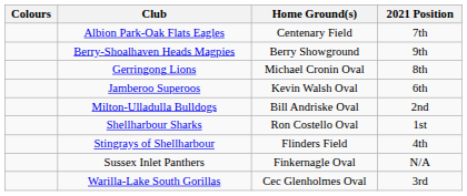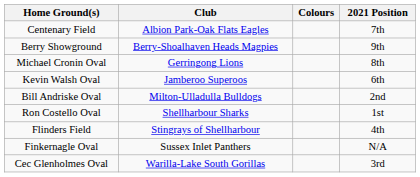 <table class="wikitable" style="width:100%; text-align:center;">
 <tr>
+<th>Home Ground(s)</th>
+<th>Club</th>
 <th>Colours</th>
-<th>Club</th>
-<th>Home Ground(s)</th>
 <th>2021 Position</th>
 </tr>
 <tr>
+<td>Centenary Field</td>
+<td><a href='#'>Albion Park-Oak Flats Eagles</a></td>
 <td></td>
-<td><a href='#'>Albion Park-Oak Flats Eagles</a></td>
-<td>Centenary Field</td>
 <td>7th</td>
 </tr>
 <tr>
+<td>Berry Showground</td>
+<td><a href='#'>Berry-Shoalhaven Heads Magpies</a></td>
 <td></td>
-<td><a href='#'>Berry-Shoalhaven Heads Magpies</a></td>
-<td>Berry Showground</td>
 <td>9th</td>
 </tr>
 <tr>
+<td>Michael Cronin Oval</td>
+<td><a href='#'>Gerringong Lions</a></td>
 <td></td>
-<td><a href='#'>Gerringong Lions</a></td>
-<td>Michael Cronin Oval</td>
 <td>8th</td>
 </tr>
 <tr>
+<td>Kevin Walsh Oval</td>
+<td><a href='#'>Jamberoo Superoos</a></td>
 <td></td>
-<td><a href='#'>Jamberoo Superoos</a></td>
-<td>Kevin Walsh Oval</td>
 <td>6th</td>
 </tr>
 <tr>
+<td>Bill Andriske Oval</td>
+<td><a href='#'>Milton-Ulladulla Bulldogs</a></td>
 <td></td>
-<td><a href='#'>Milton-Ulladulla Bulldogs</a></td>
-<td>Bill Andriske Oval</td>
 <td>2nd</td>
 </tr>
 <tr>
+<td>Ron Costello Oval</td>
+<td><a href='#'>Shellharbour Sharks</a></td>
 <td></td>
-<td><a href='#'>Shellharbour Sharks</a></td>
-<td>Ron Costello Oval</td>
 <td>1st</td>
 </tr>
 <tr>
+<td>Flinders Field</td>
+<td><a href='#'>Stingrays of Shellharbour</a></td>
 <td></td>
-<td><a href='#'>Stingrays of Shellharbour</a></td>
-<td>Flinders Field</td>
 <td>4th</td>
 </tr>
 <tr>
+<td>Finkernagle Oval</td>
+<td>Sussex Inlet Panthers</td>
 <td></td>
-<td>Sussex Inlet Panthers</td>
-<td>Finkernagle Oval</td>
 <td>N/A</td>
 </tr>
 <tr>
+<td>Cec Glenholmes Oval</td>
+<td><a href='#'>Warilla-Lake South Gorillas</a></td>
 <td></td>
-<td><a href='#'>Warilla-Lake South Gorillas</a></td>
-<td>Cec Glenholmes Oval</td>
 <td>3rd</td>
 </tr>
 </table>
